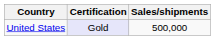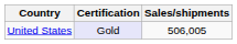 <table class="wikitable">
 <tr>
 <th>Country</th>
 <th>Certification</th>
 <th>Sales/shipments</th>
 </tr>
 <tr>
 <td><a href='#'>United States</a></td>
 <td style="background: lavender; text-align:center;">Gold</td>
-<td style="text-align:center;">500,000</td>
+<td style="text-align:center;">506,005</td>
 </tr>
 </table>
